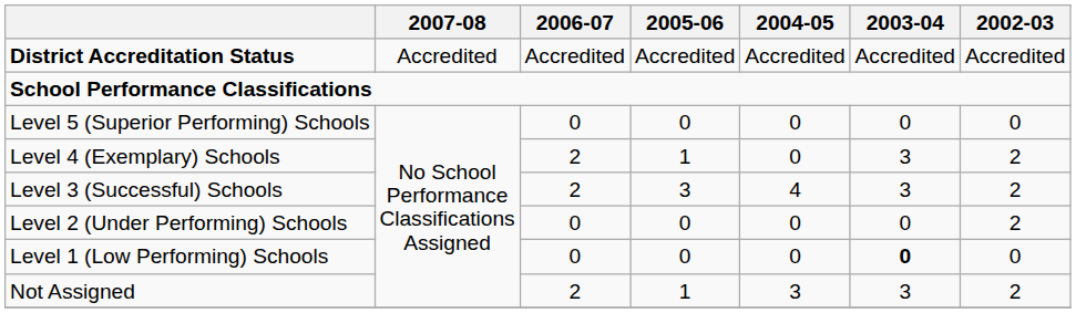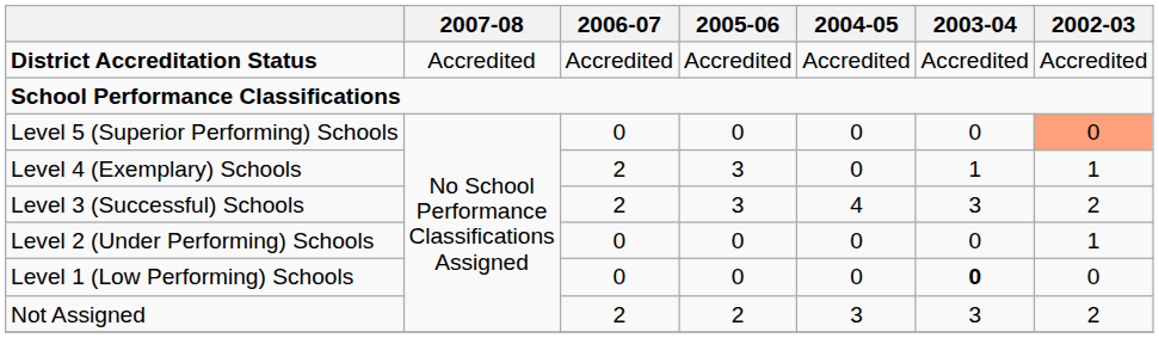 <table class="wikitable" style="font-size: 95%;">
 <tr>
 <th></th>
 <th>2007-08</th>
 <th>2006-07</th>
 <th>2005-06</th>
 <th>2004-05</th>
 <th>2003-04</th>
 <th>2002-03</th>
 </tr>
 <tr>
 <td align="left"><strong>District Accreditation Status</strong></td>
 <td align="center">Accredited</td>
 <td align="center">Accredited</td>
 <td align="center">Accredited</td>
 <td align="center">Accredited</td>
 <td align="center">Accredited</td>
 <td align="center">Accredited</td>
 </tr>
 <tr>
 <td align="left" colspan="7"><strong>School Performance Classifications</strong></td>
 </tr>
 <tr>
 <td align="left">Level 5 (Superior Performing) Schools</td>
 <td align="center" rowspan="6">No School<br> Performance<br> Classifications<br> Assigned</td>
 <td align="center">0</td>
 <td align="center">0</td>
 <td align="center">0</td>
 <td align="center">0</td>
-<td align="center">0</td>
+<td align="center" style="background: lightsalmon;">0</td>
 </tr>
 <tr>
 <td align="left">Level 4 (Exemplary) Schools</td>
 <td align="center">2</td>
+<td align="center">3</td>
+<td align="center">0</td>
 <td align="center">1</td>
-<td align="center">0</td>
-<td align="center">3</td>
-<td align="center">2</td>
+<td align="center">1</td>
 </tr>
 <tr>
 <td align="left">Level 3 (Successful) Schools</td>
 <td align="center">2</td>
 <td align="center">3</td>
 <td align="center">4</td>
 <td align="center">3</td>
 <td align="center">2</td>
 </tr>
 <tr>
 <td align="left">Level 2 (Under Performing) Schools</td>
 <td align="center">0</td>
 <td align="center">0</td>
 <td align="center">0</td>
 <td align="center">0</td>
-<td align="center">2</td>
+<td align="center">1</td>
 </tr>
 <tr>
 <td align="left">Level 1 (Low Performing) Schools</td>
 <td align="center">0</td>
 <td align="center">0</td>
 <td align="center">0</td>
 <td align="center"><strong>0</strong></td>
 <td align="center">0</td>
 </tr>
 <tr>
 <td align="left">Not Assigned</td>
 <td align="center">2</td>
-<td align="center">1</td>
+<td align="center">2</td>
 <td align="center">3</td>
 <td align="center">3</td>
 <td align="center">2</td>
 </tr>
 <tr>
 </tr>
 </table>
